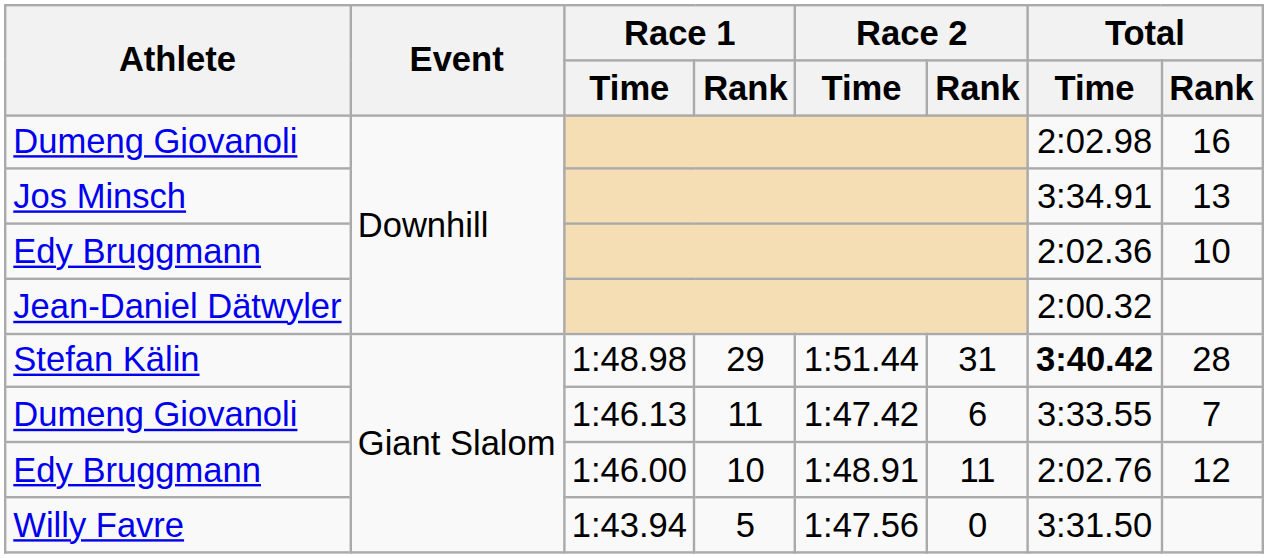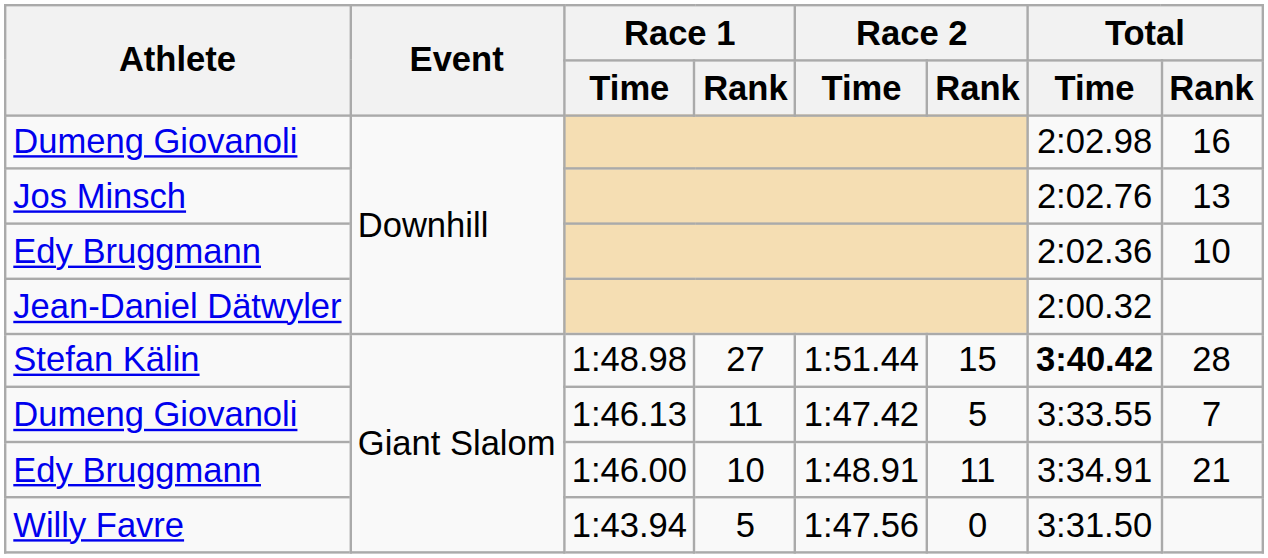 <table class="wikitable" style="font-size:90%">
 <tr>
 <th rowspan="2">Athlete</th>
 <th rowspan="2">Event</th>
 <th colspan="2">Race 1</th>
 <th colspan="2">Race 2</th>
 <th colspan="2">Total</th>
 </tr>
 <tr>
 <th>Time</th>
 <th>Rank</th>
 <th>Time</th>
 <th>Rank</th>
 <th>Time</th>
 <th>Rank</th>
 </tr>
 <tr>
 <td><a href='#'>Dumeng Giovanoli</a></td>
 <td rowspan="4">Downhill</td>
 <td colspan="4" bgcolor="wheat"></td>
 <td align="center">2:02.98</td>
 <td align="center">16</td>
 </tr>
 <tr>
 <td><a href='#'>Jos Minsch</a></td>
 <td colspan="4" bgcolor="wheat"></td>
-<td align="center">3:34.91</td>
+<td align="center">2:02.76</td>
 <td align="center">13</td>
 </tr>
 <tr>
 <td><a href='#'>Edy Bruggmann</a></td>
 <td colspan="4" bgcolor="wheat"></td>
 <td align="center">2:02.36</td>
 <td align="center">10</td>
 </tr>
 <tr>
 <td><a href='#'>Jean-Daniel Dätwyler</a></td>
 <td colspan="4" bgcolor="wheat"></td>
 <td align="center">2:00.32</td>
 <td align="center"></td>
 </tr>
 <tr>
 <td><a href='#'>Stefan Kälin</a></td>
 <td rowspan="4">Giant Slalom</td>
 <td align="center">1:48.98</td>
-<td align="center">29</td>
+<td align="center">27</td>
 <td align="center">1:51.44</td>
-<td align="center">31</td>
+<td align="center">15</td>
 <td align="center"><strong>3:40.42</strong></td>
 <td align="center">28</td>
 </tr>
 <tr>
 <td><a href='#'>Dumeng Giovanoli</a></td>
 <td align="center">1:46.13</td>
 <td align="center">11</td>
 <td align="center">1:47.42</td>
-<td align="center">6</td>
+<td align="center">5</td>
 <td align="center">3:33.55</td>
 <td align="center">7</td>
 </tr>
 <tr>
 <td><a href='#'>Edy Bruggmann</a></td>
 <td align="center">1:46.00</td>
 <td align="center">10</td>
 <td align="center">1:48.91</td>
 <td align="center">11</td>
-<td align="center">2:02.76</td>
-<td align="center">12</td>
+<td align="center">3:34.91</td>
+<td align="center">21</td>
 </tr>
 <tr>
 <td><a href='#'>Willy Favre</a></td>
 <td align="center">1:43.94</td>
 <td align="center">5</td>
 <td align="center">1:47.56</td>
 <td align="center">0</td>
 <td align="center">3:31.50</td>
 <td align="center"></td>
 </tr>
 </table>
